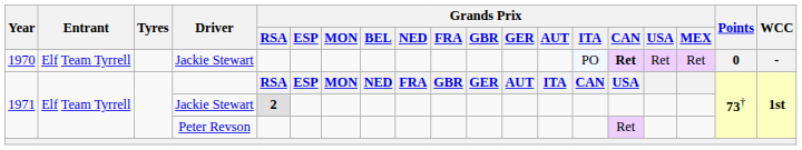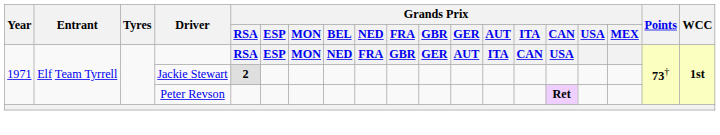 <table class="wikitable" style="text-align:center; font-size:95%">
 <tr>
 <th rowspan=2>Year</th>
 <th rowspan=2>Entrant</th>
 <th rowspan=2>Tyres</th>
 <th rowspan=2>Driver</th>
 <th colspan=13>Grands Prix</th>
 <th rowspan=2><a href='#'>Points</a></th>
 <th rowspan=2>WCC</th>
 </tr>
 <tr>
 <th><a href='#'>RSA</a></th>
 <th><a href='#'>ESP</a></th>
 <th><a href='#'>MON</a></th>
 <th><a href='#'>BEL</a></th>
 <th><a href='#'>NED</a></th>
 <th><a href='#'>FRA</a></th>
 <th><a href='#'>GBR</a></th>
 <th><a href='#'>GER</a></th>
 <th><a href='#'>AUT</a></th>
 <th><a href='#'>ITA</a></th>
 <th><a href='#'>CAN</a></th>
 <th><a href='#'>USA</a></th>
 <th><a href='#'>MEX</a></th>
-</tr>
-<tr>
-<td><a href='#'>1970</a></td>
-<td><a href='#'>Elf</a> <a href='#'>Team Tyrrell</a></td>
-<td></td>
-<td> <a href='#'>Jackie Stewart</a></td>
-<td></td>
-<td></td>
-<td></td>
-<td></td>
-<td></td>
-<td></td>
-<td></td>
-<td></td>
-<td></td>
-<td style="background:#F1F8FF;">PO</td>
-<td style="background:#efcfff;"><strong>Ret</strong></td>
-<td style="background:#efcfff;">Ret</td>
-<td style="background:#efcfff;">Ret</td>
-<th>0</th>
-<th>-</th>
 </tr>
 <tr>
 <td rowspan=3><a href='#'>1971</a></td>
 <td rowspan=3><a href='#'>Elf</a> <a href='#'>Team Tyrrell</a></td>
 <td rowspan=3></td>
 <td></td>
 <th><a href='#'>RSA</a></th>
 <th><a href='#'>ESP</a></th>
 <th><a href='#'>MON</a></th>
 <th><a href='#'>NED</a></th>
 <th><a href='#'>FRA</a></th>
 <th><a href='#'>GBR</a></th>
 <th><a href='#'>GER</a></th>
 <th><a href='#'>AUT</a></th>
 <th><a href='#'>ITA</a></th>
 <th><a href='#'>CAN</a></th>
 <th><a href='#'>USA</a></th>
 <th></th>
 <th></th>
 <td rowspan="3" style="background:#fbffbf;"><strong>73</strong><sup>†</sup></td>
 <td rowspan="3" style="background:#fbffbf;"><strong>1st</strong></td>
 </tr>
 <tr>
 <td> <a href='#'>Jackie Stewart</a></td>
 <td style="background:#dfdfdf;"><strong>2</strong></td>
 <td></td>
 <td></td>
 <td></td>
 <td></td>
 <td></td>
 <td></td>
 <td></td>
 <td></td>
 <td></td>
 <td></td>
 <td></td>
 <td></td>
 </tr>
 <tr>
 <td> <a href='#'>Peter Revson</a></td>
 <td></td>
 <td></td>
 <td></td>
 <td></td>
 <td></td>
 <td></td>
 <td></td>
 <td></td>
 <td></td>
 <td></td>
-<td style="background:#EFCFFF;">Ret</td>
+<td style="background:#EFCFFF;"><strong>Ret</strong></td>
 <td></td>
 <td></td>
 </tr>
 <tr>
 <th colspan="19"></th>
 </tr>
 </table>
